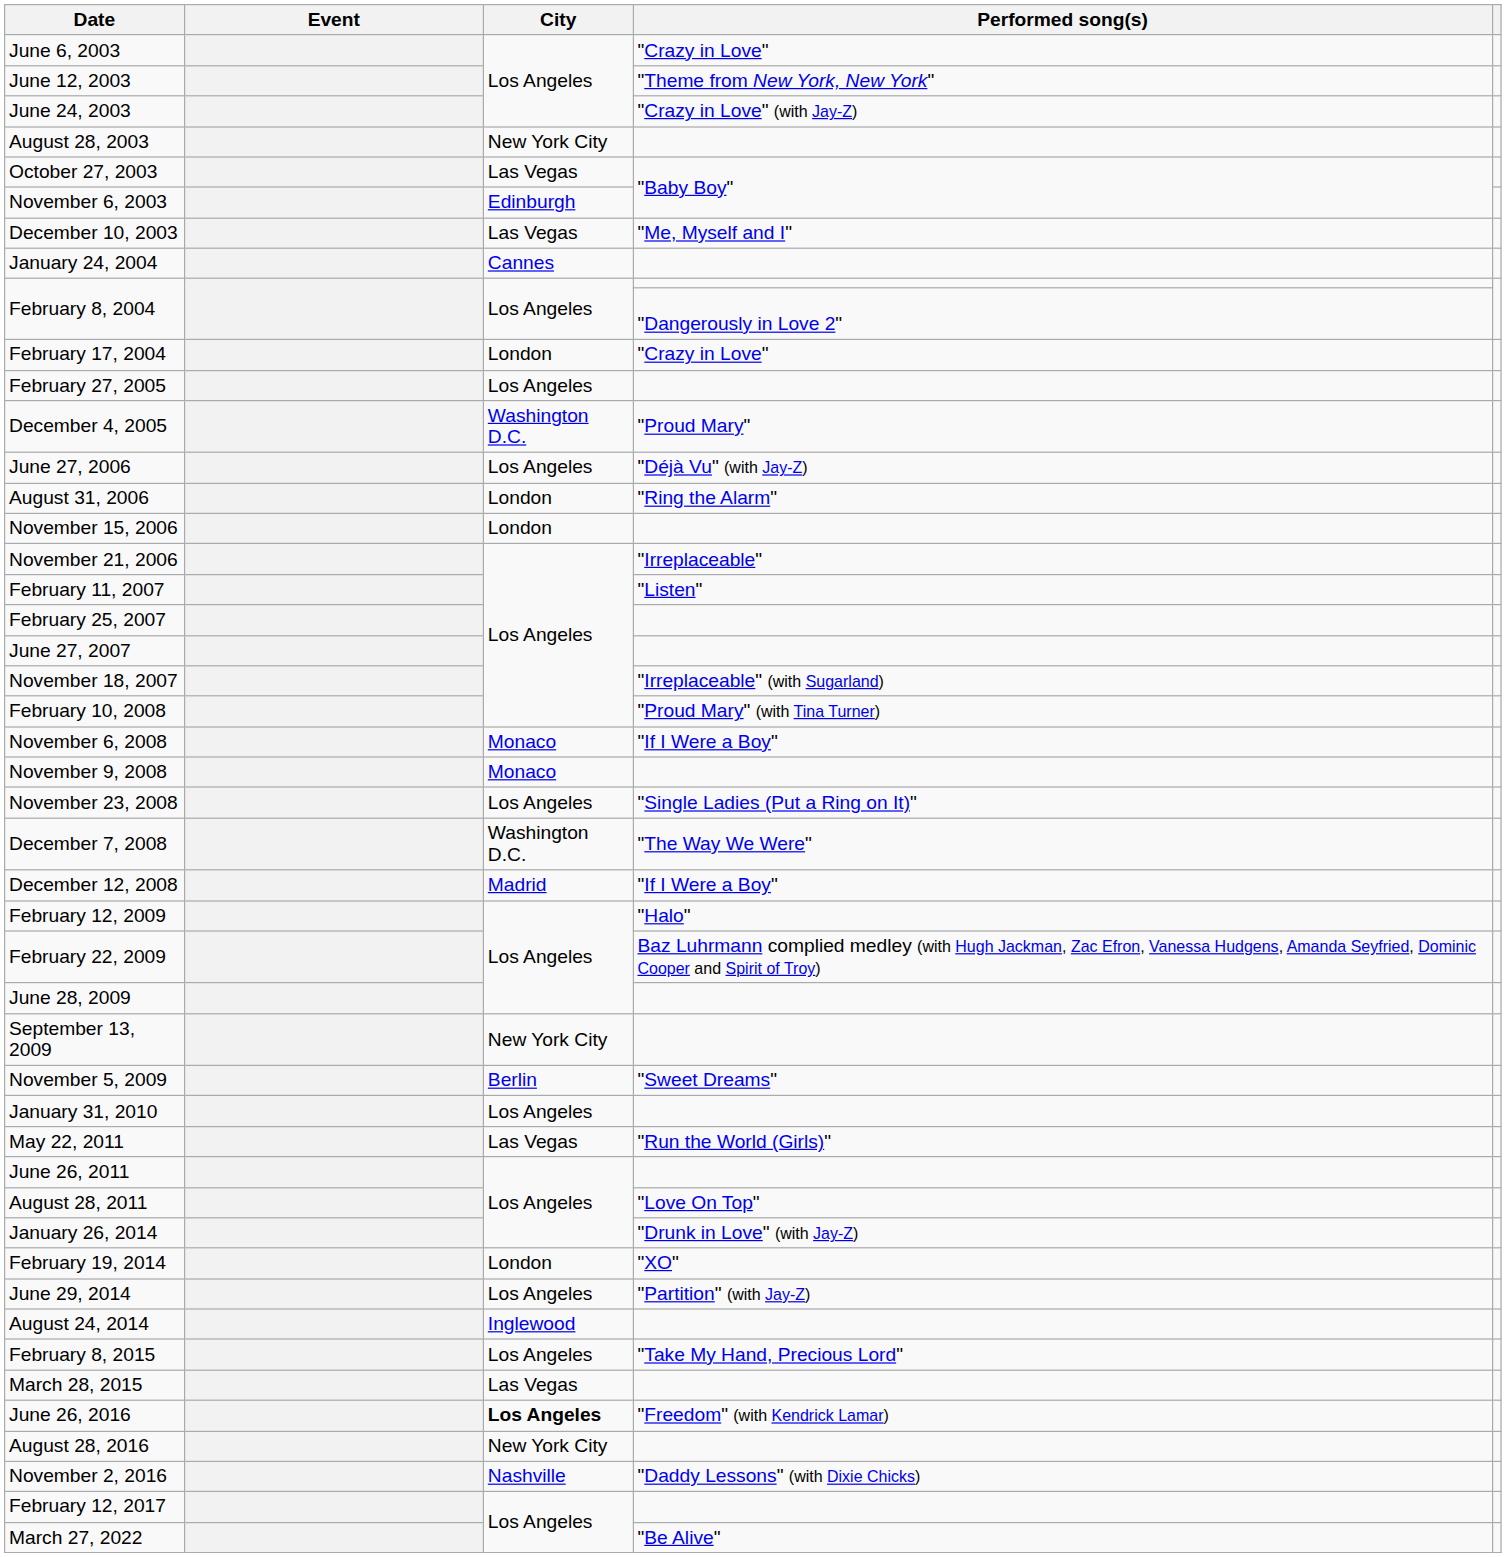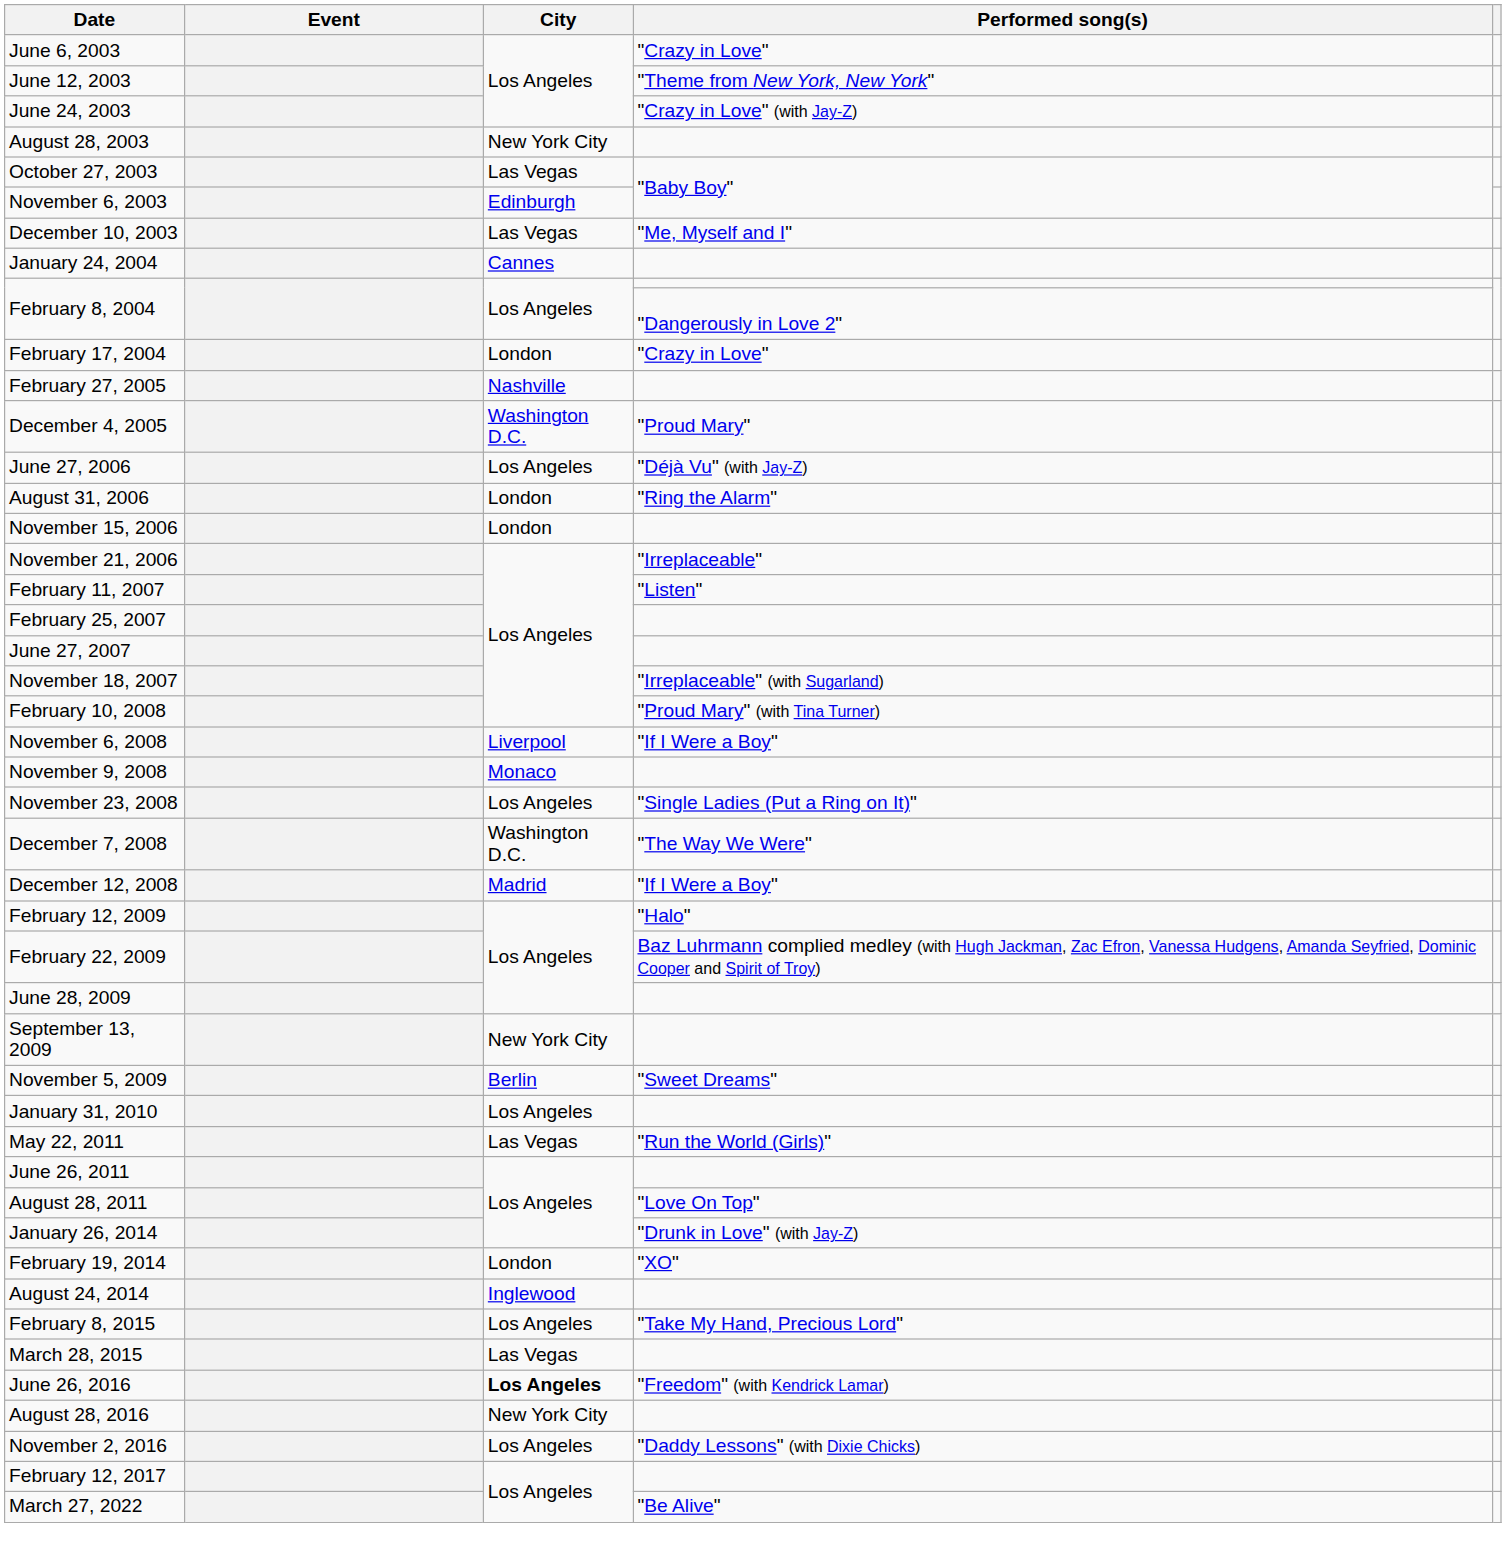 <table class="wikitable sortable plainrowheaders">
 <tr>
 <th style="width:12%;">Date</th>
 <th style="width:20%;">Event</th>
 <th style="width:10%;">City</th>
 <th class="unsortable">Performed song(s)</th>
 <th style"width=2%" class="unsortable"></th>
 </tr>
 <tr>
 <td>June 6, 2003</td>
 <th scope="row"></th>
 <td rowspan="3">Los Angeles</td>
 <td>"<a href='#'>Crazy in Love</a>"</td>
 <td></td>
 </tr>
 <tr>
 <td>June 12, 2003</td>
 <th scope="row"></th>
 <td>"<a href='#'>Theme from <em>New York, New York</em></a>"</td>
 <td></td>
 </tr>
 <tr>
 <td>June 24, 2003</td>
 <th scope="row"></th>
 <td>"<a href='#'>Crazy in Love</a>" <small>(with <a href='#'>Jay-Z</a>)</small></td>
 <td></td>
 </tr>
 <tr>
 <td>August 28, 2003</td>
 <th scope="row"></th>
 <td>New York City</td>
 <td></td>
 <td></td>
 </tr>
 <tr>
 <td>October 27, 2003</td>
 <th scope="row"></th>
 <td>Las Vegas</td>
 <td rowspan="2">"<a href='#'>Baby Boy</a>"</td>
 <td></td>
 </tr>
 <tr>
 <td>November 6, 2003</td>
 <th scope="row"></th>
 <td><a href='#'>Edinburgh</a></td>
 <td></td>
 </tr>
 <tr>
 <td>December 10, 2003</td>
 <th scope="row"></th>
 <td>Las Vegas</td>
 <td>"<a href='#'>Me, Myself and I</a>"</td>
 <td></td>
 </tr>
 <tr>
 <td>January 24, 2004</td>
 <th scope="row"></th>
 <td><a href='#'>Cannes</a></td>
 <td></td>
 <td></td>
 </tr>
 <tr>
 <td rowspan="2">February 8, 2004</td>
 <th scope="row" rowspan="2"></th>
 <td rowspan="2">Los Angeles</td>
 <td></td>
 <td rowspan="2"><br></td>
 </tr>
 <tr>
 <td><br>"<a href='#'>Dangerously in Love 2</a>"</td>
 </tr>
 <tr>
 <td>February 17, 2004</td>
 <th scope="row"></th>
 <td>London</td>
 <td>"<a href='#'>Crazy in Love</a>"</td>
 <td></td>
 </tr>
 <tr>
 <td>February 27, 2005</td>
 <th scope="row"></th>
-<td>Los Angeles</td>
+<td><a href='#'>Nashville</a></td>
 <td></td>
 <td></td>
 </tr>
 <tr>
 <td>December 4, 2005</td>
 <th scope="row"></th>
 <td><a href='#'>Washington D.C.</a></td>
 <td>"<a href='#'>Proud Mary</a>"</td>
 <td></td>
 </tr>
 <tr>
 <td>June 27, 2006</td>
 <th scope="row"></th>
 <td>Los Angeles</td>
 <td>"<a href='#'>Déjà Vu</a>" <small>(with <a href='#'>Jay-Z</a>)</small></td>
 <td></td>
 </tr>
 <tr>
 <td>August 31, 2006</td>
 <th scope="row"></th>
 <td>London</td>
 <td>"<a href='#'>Ring the Alarm</a>"</td>
 <td></td>
 </tr>
 <tr>
 <td>November 15, 2006</td>
 <th scope="row"></th>
 <td>London</td>
 <td></td>
 <td></td>
 </tr>
 <tr>
 <td>November 21, 2006</td>
 <th scope="row"></th>
 <td rowspan="6">Los Angeles</td>
 <td>"<a href='#'>Irreplaceable</a>"</td>
 <td></td>
 </tr>
 <tr>
 <td>February 11, 2007</td>
 <th scope="row"></th>
 <td>"<a href='#'>Listen</a>"</td>
 <td></td>
 </tr>
 <tr>
 <td>February 25, 2007</td>
 <th scope="row"></th>
 <td></td>
 <td></td>
 </tr>
 <tr>
 <td>June 27, 2007</td>
 <th scope="row"></th>
 <td></td>
 <td></td>
 </tr>
 <tr>
 <td>November 18, 2007</td>
 <th scope="row"></th>
 <td>"<a href='#'>Irreplaceable</a>" <small>(with <a href='#'>Sugarland</a>)</small></td>
 <td></td>
 </tr>
 <tr>
 <td>February 10, 2008</td>
 <th scope="row"></th>
 <td>"<a href='#'>Proud Mary</a>" <small>(with <a href='#'>Tina Turner</a>)</small></td>
 <td></td>
 </tr>
 <tr>
 <td>November 6, 2008</td>
 <th scope="row"></th>
-<td><a href='#'>Monaco</a></td>
+<td><a href='#'>Liverpool</a></td>
 <td>"<a href='#'>If I Were a Boy</a>"</td>
 <td></td>
 </tr>
 <tr>
 <td>November 9, 2008</td>
 <th scope="row"></th>
 <td><a href='#'>Monaco</a></td>
 <td></td>
 <td></td>
 </tr>
 <tr>
 <td>November 23, 2008</td>
 <th scope="row"></th>
 <td>Los Angeles</td>
 <td>"<a href='#'>Single Ladies (Put a Ring on It)</a>"</td>
 <td></td>
 </tr>
 <tr>
 <td>December 7, 2008</td>
 <th scope="row"></th>
 <td>Washington D.C.</td>
 <td>"<a href='#'>The Way We Were</a>"</td>
 <td></td>
 </tr>
 <tr>
 <td>December 12, 2008</td>
 <th scope="row"></th>
 <td><a href='#'>Madrid</a></td>
 <td>"<a href='#'>If I Were a Boy</a>"</td>
 <td></td>
 </tr>
 <tr>
 <td>February 12, 2009</td>
 <th scope="row"></th>
 <td rowspan="3">Los Angeles</td>
 <td>"<a href='#'>Halo</a>"</td>
 <td></td>
 </tr>
 <tr>
 <td>February 22, 2009</td>
 <th scope="row"></th>
 <td><a href='#'>Baz Luhrmann</a> complied medley <small>(with <a href='#'>Hugh Jackman</a>, <a href='#'>Zac Efron</a>, <a href='#'>Vanessa Hudgens</a>, <a href='#'>Amanda Seyfried</a>, <a href='#'>Dominic Cooper</a> and <a href='#'>Spirit of Troy</a>)</small></td>
 <td></td>
 </tr>
 <tr>
 <td>June 28, 2009</td>
 <th scope="row"></th>
 <td></td>
 <td></td>
 </tr>
 <tr>
 <td>September 13, 2009</td>
 <th scope="row"></th>
 <td>New York City</td>
 <td></td>
 <td></td>
 </tr>
 <tr>
 <td>November 5, 2009</td>
 <th scope="row"></th>
 <td><a href='#'>Berlin</a></td>
 <td>"<a href='#'>Sweet Dreams</a>"</td>
 <td></td>
 </tr>
 <tr>
 <td>January 31, 2010</td>
 <th scope="row"></th>
 <td>Los Angeles</td>
 <td></td>
 <td></td>
 </tr>
 <tr>
 <td>May 22, 2011</td>
 <th scope="row"></th>
 <td>Las Vegas</td>
 <td>"<a href='#'>Run the World (Girls)</a>"</td>
 <td></td>
 </tr>
 <tr>
 <td>June 26, 2011</td>
 <th scope="row"></th>
 <td rowspan="3">Los Angeles</td>
 <td></td>
 <td></td>
 </tr>
 <tr>
 <td>August 28, 2011</td>
 <th scope="row"></th>
 <td>"<a href='#'>Love On Top</a>"</td>
 <td></td>
 </tr>
 <tr>
 <td>January 26, 2014</td>
 <th scope="row"></th>
 <td>"<a href='#'>Drunk in Love</a>" <small>(with <a href='#'>Jay-Z</a>)</small></td>
 <td></td>
 </tr>
 <tr>
 <td>February 19, 2014</td>
 <th scope="row"></th>
 <td>London</td>
 <td>"<a href='#'>XO</a>"</td>
 <td></td>
 </tr>
 <tr>
-<td>June 29, 2014</td>
-<th scope="row"></th>
-<td>Los Angeles</td>
-<td>"<a href='#'>Partition</a>" <small>(with <a href='#'>Jay-Z</a>)</small></td>
-<td></td>
-</tr>
-<tr>
 <td>August 24, 2014</td>
 <th scope="row"></th>
 <td><a href='#'>Inglewood</a></td>
 <td></td>
 <td><br></td>
 </tr>
 <tr>
 <td>February 8, 2015</td>
 <th scope="row"></th>
 <td>Los Angeles</td>
 <td>"<a href='#'>Take My Hand, Precious Lord</a>"</td>
 <td></td>
 </tr>
 <tr>
 <td>March 28, 2015</td>
 <th scope="row"></th>
 <td>Las Vegas</td>
 <td></td>
 <td></td>
 </tr>
 <tr>
 <td>June 26, 2016</td>
 <th scope="row"></th>
 <td><strong>Los Angeles</strong></td>
 <td>"<a href='#'>Freedom</a>" <small>(with <a href='#'>Kendrick Lamar</a>)</small></td>
 <td></td>
 </tr>
 <tr>
 <td>August 28, 2016</td>
 <th scope="row"></th>
 <td>New York City</td>
 <td></td>
 <td></td>
 </tr>
 <tr>
 <td>November 2, 2016</td>
 <th scope="row"></th>
-<td><a href='#'>Nashville</a></td>
+<td>Los Angeles</td>
 <td>"<a href='#'>Daddy Lessons</a>" <small> (with <a href='#'>Dixie Chicks</a>)</small></td>
 <td></td>
 </tr>
 <tr>
 <td>February 12, 2017</td>
 <th scope="row"></th>
 <td rowspan="2">Los Angeles</td>
 <td></td>
 <td></td>
 </tr>
 <tr>
 <td>March 27, 2022</td>
 <th scope="row"></th>
 <td>"<a href='#'>Be Alive</a>"</td>
 <td></td>
 </tr>
 </table>
